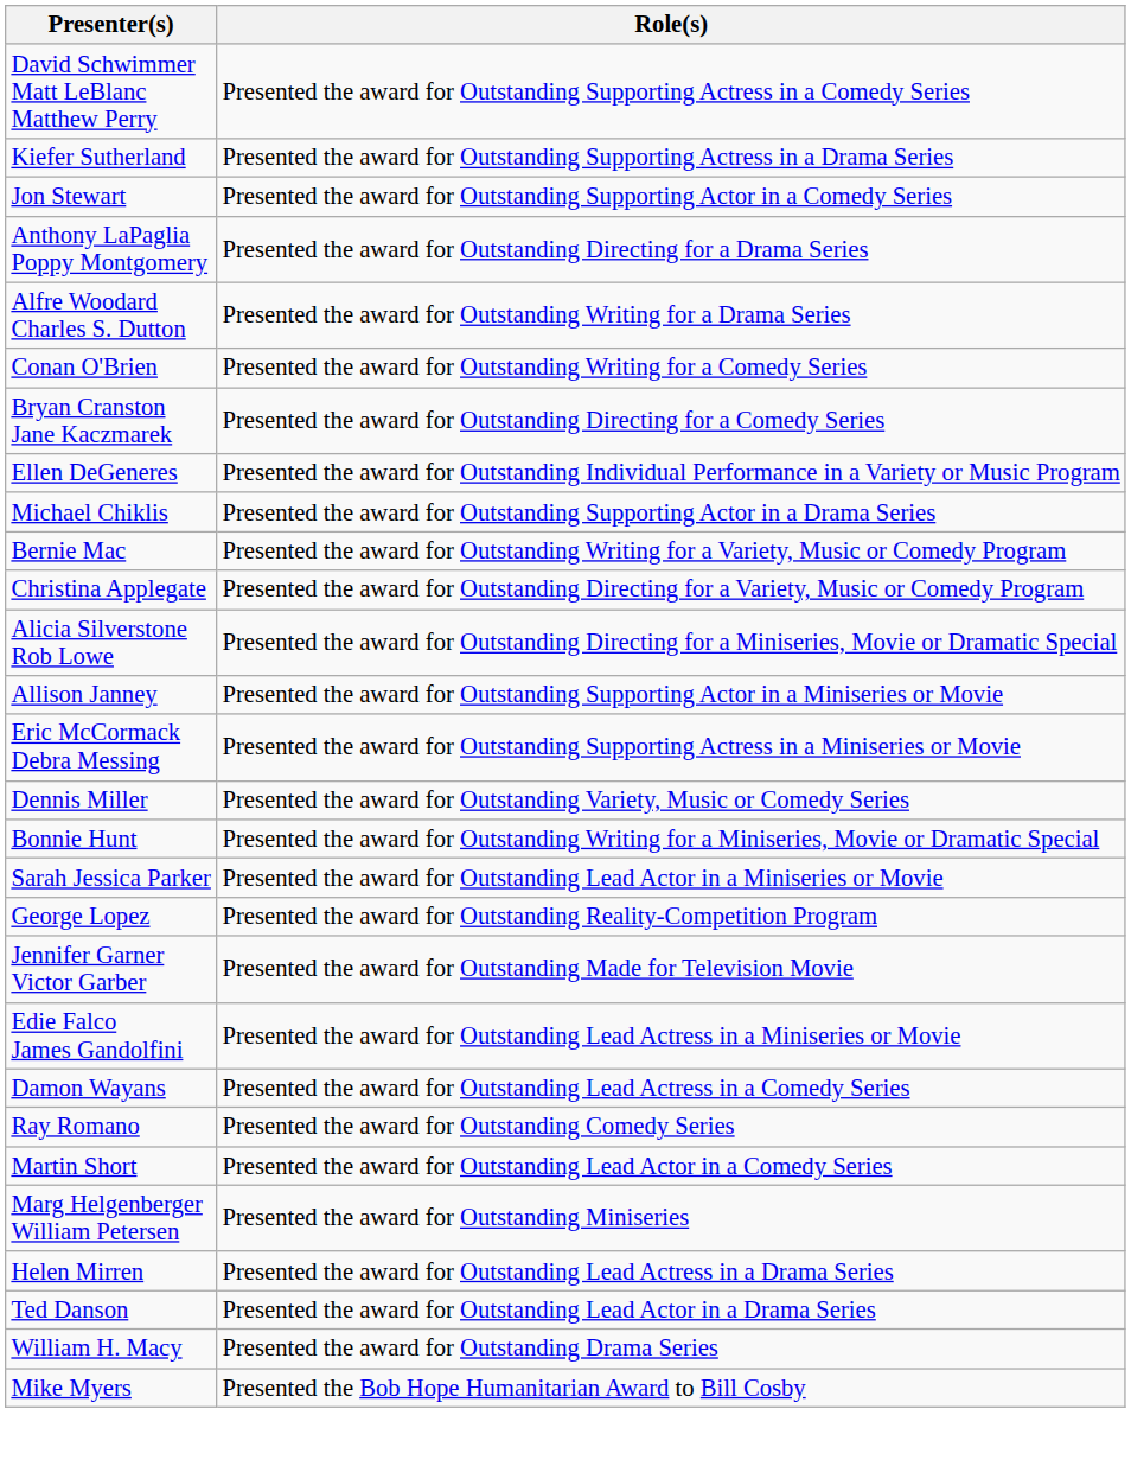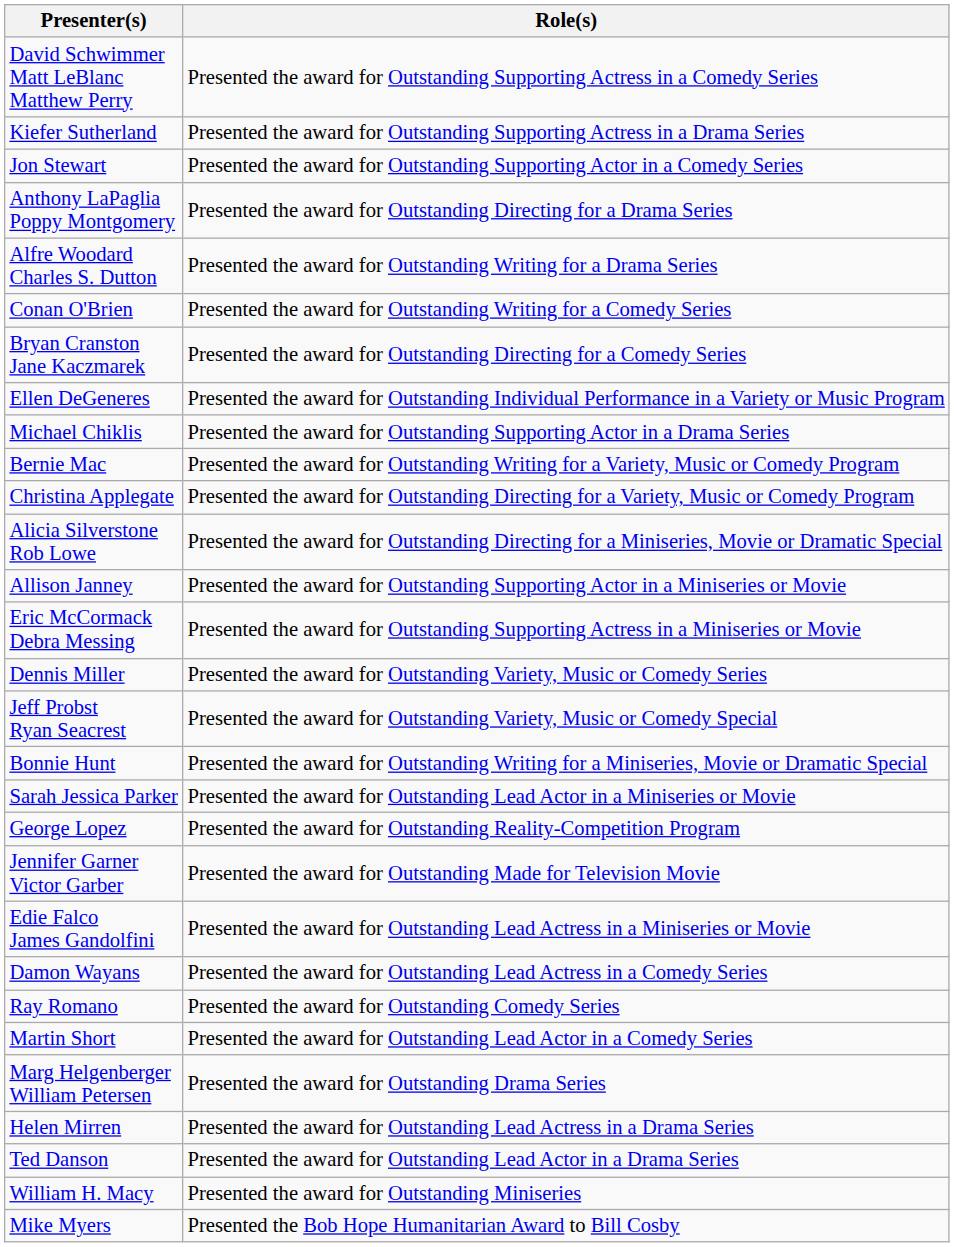 <table class="wikitable">
 <tr>
 <th>Presenter(s)</th>
 <th>Role(s)</th>
 </tr>
 <tr>
 <td><a href='#'>David Schwimmer</a><br><a href='#'>Matt LeBlanc</a><br><a href='#'>Matthew Perry</a></td>
 <td>Presented the award for <a href='#'>Outstanding Supporting Actress in a Comedy Series</a></td>
 </tr>
 <tr>
 <td><a href='#'>Kiefer Sutherland</a></td>
 <td>Presented the award for <a href='#'>Outstanding Supporting Actress in a Drama Series</a></td>
 </tr>
 <tr>
 <td><a href='#'>Jon Stewart</a></td>
 <td>Presented the award for <a href='#'>Outstanding Supporting Actor in a Comedy Series</a></td>
 </tr>
 <tr>
 <td><a href='#'>Anthony LaPaglia</a><br><a href='#'>Poppy Montgomery</a></td>
 <td>Presented the award for <a href='#'>Outstanding Directing for a Drama Series</a></td>
 </tr>
 <tr>
 <td><a href='#'>Alfre Woodard</a><br><a href='#'>Charles S. Dutton</a></td>
 <td>Presented the award for <a href='#'>Outstanding Writing for a Drama Series</a></td>
 </tr>
 <tr>
 <td><a href='#'>Conan O'Brien</a></td>
 <td>Presented the award for <a href='#'>Outstanding Writing for a Comedy Series</a></td>
 </tr>
 <tr>
 <td><a href='#'>Bryan Cranston</a><br><a href='#'>Jane Kaczmarek</a></td>
 <td>Presented the award for <a href='#'>Outstanding Directing for a Comedy Series</a></td>
 </tr>
 <tr>
 <td><a href='#'>Ellen DeGeneres</a></td>
 <td>Presented the award for <a href='#'>Outstanding Individual Performance in a Variety or Music Program</a></td>
 </tr>
 <tr>
 <td><a href='#'>Michael Chiklis</a></td>
 <td>Presented the award for <a href='#'>Outstanding Supporting Actor in a Drama Series</a></td>
 </tr>
 <tr>
 <td><a href='#'>Bernie Mac</a></td>
 <td>Presented the award for <a href='#'>Outstanding Writing for a Variety, Music or Comedy Program</a></td>
 </tr>
 <tr>
 <td><a href='#'>Christina Applegate</a></td>
 <td>Presented the award for <a href='#'>Outstanding Directing for a Variety, Music or Comedy Program</a></td>
 </tr>
 <tr>
 <td><a href='#'>Alicia Silverstone</a><br><a href='#'>Rob Lowe</a></td>
 <td>Presented the award for <a href='#'>Outstanding Directing for a Miniseries, Movie or Dramatic Special</a></td>
 </tr>
 <tr>
 <td><a href='#'>Allison Janney</a></td>
 <td>Presented the award for <a href='#'>Outstanding Supporting Actor in a Miniseries or Movie</a></td>
 </tr>
 <tr>
 <td><a href='#'>Eric McCormack</a><br><a href='#'>Debra Messing</a></td>
 <td>Presented the award for <a href='#'>Outstanding Supporting Actress in a Miniseries or Movie</a></td>
 </tr>
 <tr>
 <td><a href='#'>Dennis Miller</a></td>
 <td>Presented the award for <a href='#'>Outstanding Variety, Music or Comedy Series</a></td>
 </tr>
 <tr>
+<td><a href='#'>Jeff Probst</a><br><a href='#'>Ryan Seacrest</a></td>
+<td>Presented the award for <a href='#'>Outstanding Variety, Music or Comedy Special</a></td>
+</tr>
+<tr>
 <td><a href='#'>Bonnie Hunt</a></td>
 <td>Presented the award for <a href='#'>Outstanding Writing for a Miniseries, Movie or Dramatic Special</a></td>
 </tr>
 <tr>
 <td><a href='#'>Sarah Jessica Parker</a></td>
 <td>Presented the award for <a href='#'>Outstanding Lead Actor in a Miniseries or Movie</a></td>
 </tr>
 <tr>
 <td><a href='#'>George Lopez</a></td>
 <td>Presented the award for <a href='#'>Outstanding Reality-Competition Program</a></td>
 </tr>
 <tr>
 <td><a href='#'>Jennifer Garner</a><br><a href='#'>Victor Garber</a></td>
 <td>Presented the award for <a href='#'>Outstanding Made for Television Movie</a></td>
 </tr>
 <tr>
 <td><a href='#'>Edie Falco</a><br><a href='#'>James Gandolfini</a></td>
 <td>Presented the award for <a href='#'>Outstanding Lead Actress in a Miniseries or Movie</a></td>
 </tr>
 <tr>
 <td><a href='#'>Damon Wayans</a></td>
 <td>Presented the award for <a href='#'>Outstanding Lead Actress in a Comedy Series</a></td>
 </tr>
 <tr>
 <td><a href='#'>Ray Romano</a></td>
 <td>Presented the award for <a href='#'>Outstanding Comedy Series</a></td>
 </tr>
 <tr>
 <td><a href='#'>Martin Short</a></td>
 <td>Presented the award for <a href='#'>Outstanding Lead Actor in a Comedy Series</a></td>
 </tr>
 <tr>
 <td><a href='#'>Marg Helgenberger</a><br><a href='#'>William Petersen</a></td>
-<td>Presented the award for <a href='#'>Outstanding Miniseries</a></td>
+<td>Presented the award for <a href='#'>Outstanding Drama Series</a></td>
 </tr>
 <tr>
 <td><a href='#'>Helen Mirren</a></td>
 <td>Presented the award for <a href='#'>Outstanding Lead Actress in a Drama Series</a></td>
 </tr>
 <tr>
 <td><a href='#'>Ted Danson</a></td>
 <td>Presented the award for <a href='#'>Outstanding Lead Actor in a Drama Series</a></td>
 </tr>
 <tr>
 <td><a href='#'>William H. Macy</a></td>
-<td>Presented the award for <a href='#'>Outstanding Drama Series</a></td>
+<td>Presented the award for <a href='#'>Outstanding Miniseries</a></td>
 </tr>
 <tr>
 <td><a href='#'>Mike Myers</a></td>
 <td>Presented the <a href='#'>Bob Hope Humanitarian Award</a> to <a href='#'>Bill Cosby</a></td>
 </tr>
 </table>
